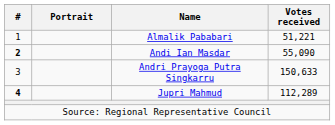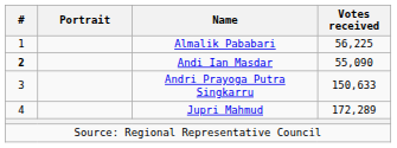 <table class="wikitable sortable" style="text-align:center; font-size: 0.9em;">
 <tr>
 <th width="30">#</th>
 <th width="100">Portrait</th>
 <th width="200">Name</th>
 <th width="75">Votes received</th>
 </tr>
 <tr>
 <td>1</td>
 <td></td>
 <td><a href='#'>Almalik Pababari</a></td>
-<td>51,221</td>
+<td>56,225</td>
 </tr>
 <tr>
 <td><strong>2</strong></td>
 <td></td>
 <td><a href='#'>Andi Ian Masdar</a></td>
 <td>55,090</td>
 </tr>
 <tr>
 <td>3</td>
 <td></td>
 <td><a href='#'>Andri Prayoga Putra Singkarru</a></td>
 <td>150,633</td>
 </tr>
 <tr>
-<td><strong>4</strong></td>
+<td>4</td>
 <td></td>
 <td><a href='#'>Jupri Mahmud</a></td>
-<td>112,289</td>
+<td>172,289</td>
 </tr>
 <tr>
 <th colspan="8"></th>
 </tr>
 <tr>
 <td colspan="8">Source: Regional Representative Council</td>
 </tr>
 </table>
